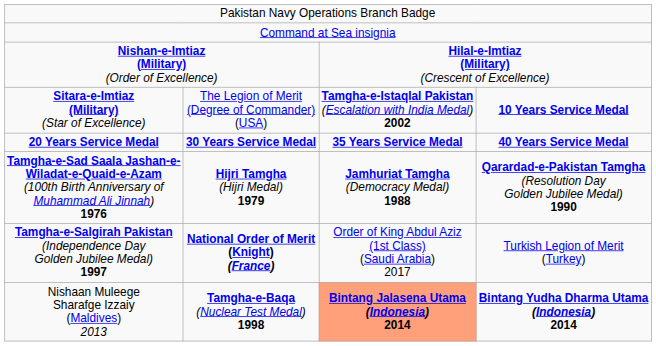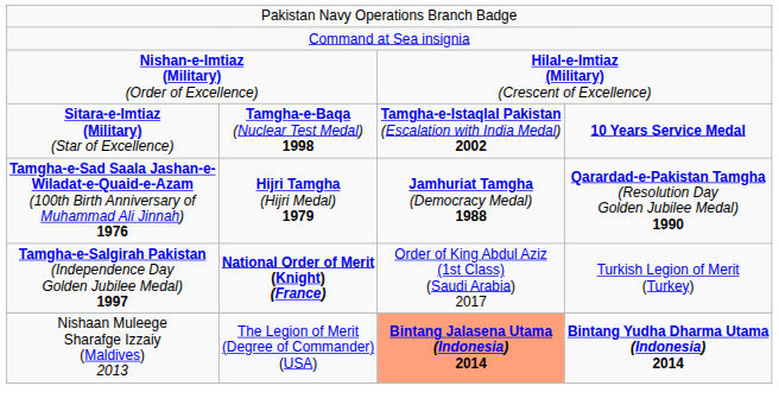 <table class="wikitable" style="margin:1em auto; text-align:center;">
 <tr>
 <td colspan="4">Pakistan Navy Operations Branch Badge</td>
 </tr>
 <tr>
 <td colspan="4"><a href='#'>Command at Sea insignia</a></td>
 </tr>
 <tr>
 <td colspan="2"><strong><a href='#'>Nishan-e-Imtiaz</a></strong><br><strong><a href='#'>(Military)</a></strong><br><em>(Order of Excellence)</em></td>
 <td colspan="2"><a href='#'><strong>Hilal-e-Imtiaz</strong></a><br><strong><a href='#'>(Military)</a></strong><br><em>(Crescent of Excellence)</em></td>
 </tr>
 <tr>
 <td><strong><a href='#'>Sitara-e-Imtiaz</a></strong><br><strong><a href='#'>(Military)</a></strong><br><em>(Star of Excellence)</em></td>
-<td><a href='#'></strong>The Legion of Merit<strong></a><br></strong><a href='#'>(Degree of Commander)</a><strong><br></em></strong>(<a href='#'>USA</a></em>)</strong></td>
+<td><strong><a href='#'>Tamgha-e-Baqa</a></strong><br><em>(<a href='#'>Nuclear Test Medal</a>)</em><br><strong>1998</strong></td>
 <td><strong><a href='#'>Tamgha-e-Istaqlal Pakistan</a></strong><br><em>(<a href='#'>Escalation with India Medal</a>)</em><br><strong>2002</strong></td>
 <td><strong><a href='#'>10 Years Service Medal</a></strong></td>
-</tr>
-<tr>
-<td><strong><a href='#'>20 Years Service Medal</a></strong></td>
-<td><strong><a href='#'>30 Years Service Medal</a></strong></td>
-<td><strong><a href='#'>35 Years Service Medal</a></strong></td>
-<td><strong><a href='#'>40 Years Service Medal</a></strong></td>
 </tr>
 <tr>
 <td><strong><a href='#'>Tamgha-e-Sad Saala Jashan-e-</a></strong><br><strong><a href='#'>Wiladat-e-Quaid-e-Azam</a></strong><br><em>(100th Birth Anniversary of</em><br><em><a href='#'>Muhammad Ali Jinnah</a>)</em><br><strong>1976</strong></td>
 <td><strong><a href='#'>Hijri Tamgha</a></strong><br><em>(Hijri Medal)</em><br><strong>1979</strong></td>
 <td><strong><a href='#'>Jamhuriat Tamgha</a></strong><br><em>(Democracy Medal)</em><br><strong>1988</strong></td>
 <td><strong><a href='#'>Qarardad-e-Pakistan Tamgha</a></strong><br><em>(Resolution Day</em><br><em>Golden Jubilee Medal)</em><br><strong>1990</strong></td>
 </tr>
 <tr>
 <td><strong><a href='#'>Tamgha-e-Salgirah Pakistan</a></strong><br><em>(Independence Day</em><br><em>Golden Jubilee Medal)</em><br><strong>1997</strong></td>
 <td><a href='#'><strong>National Order of Merit</strong></a><br><strong>(<a href='#'>Knight</a>)</strong><br><strong><em>(<a href='#'>France</a><em>)<strong></td>
 <td></strong><a href='#'>Order of King Abdul Aziz</a><strong><br></strong><a href='#'>(1st Class)</a><strong><br></strong>(<a href='#'>Saudi Arabia</a>)<strong><br></strong>2017<strong></td>
 <td><a href='#'></strong>Turkish Legion of Merit<strong></a><br></em></strong>(<a href='#'>Turkey</a>)<strong><em></td>
 </tr>
 <tr>
 <td></strong>Nishaan Muleege<strong><br></strong>Sharafge Izzaiy<strong><br></em></strong>(<a href='#'>Maldives</a>)<strong><em><br></strong>2013<strong></td>
-<td><strong><a href='#'>Tamgha-e-Baqa</a></strong><br><em>(<a href='#'>Nuclear Test Medal</a>)</em><br><strong>1998</strong></td>
+<td><a href='#'></strong>The Legion of Merit<strong></a><br></strong><a href='#'>(Degree of Commander)</a><strong><br></em></strong>(<a href='#'>USA</a></em>)</strong></td>
 <td style="background: lightsalmon;"><strong><a href='#'>Bintang Jalasena Utama</a></strong><br><strong><em>(<a href='#'>Indonesia</a>)</em></strong><br><strong>2014</strong></td>
 <td><strong><a href='#'>Bintang Yudha Dharma Utama</a></strong><br><strong><em>(<a href='#'>Indonesia</a>)</em></strong><br><strong>2014</strong></td>
 </tr>
 </table>
